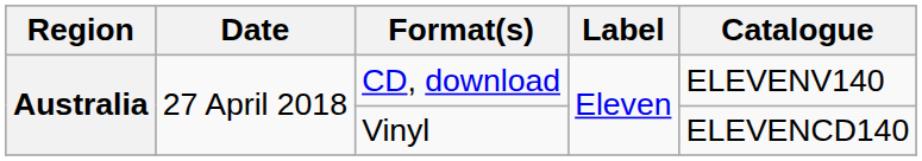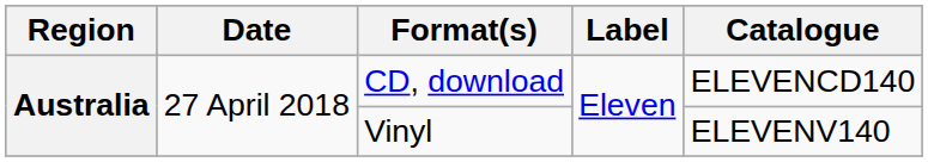 <table class="wikitable plainrowheaders">
 <tr>
 <th scope="col">Region</th>
 <th scope="col">Date</th>
 <th scope="col">Format(s)</th>
 <th scope="col">Label</th>
 <th scope="col">Catalogue</th>
 </tr>
 <tr>
 <th scope="row" rowspan="2">Australia</th>
 <td rowspan="2">27 April 2018</td>
 <td><a href='#'>CD</a>, <a href='#'>download</a></td>
 <td rowspan="2"><a href='#'>Eleven</a></td>
-<td>ELEVENV140</td>
+<td>ELEVENCD140</td>
 </tr>
 <tr>
 <td>Vinyl</td>
-<td>ELEVENCD140</td>
+<td>ELEVENV140</td>
 </tr>
 </table>
